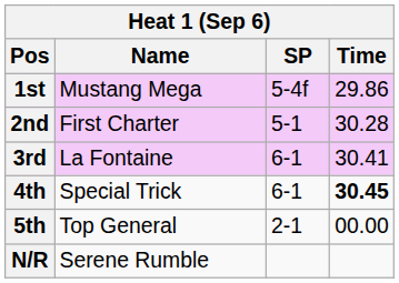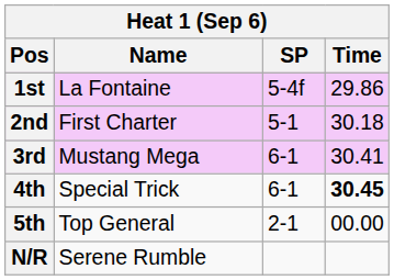 <table class="wikitable">
 <tr>
 <th colspan="6">Heat 1 (Sep 6)</th>
 </tr>
 <tr>
 <th width=20>Pos</th>
 <th width=150>Name</th>
 <th width=40>SP</th>
 <th width=40>Time</th>
 </tr>
 <tr style="background: #f4caf9;">
 <th>1st</th>
-<td>Mustang Mega</td>
+<td>La Fontaine</td>
 <td>5-4f</td>
 <td>29.86</td>
 </tr>
 <tr style="background: #f4caf9;">
 <th>2nd</th>
 <td>First Charter</td>
 <td>5-1</td>
-<td>30.28</td>
+<td>30.18</td>
 </tr>
 <tr style="background: #f4caf9;">
 <th>3rd</th>
-<td>La Fontaine</td>
+<td>Mustang Mega</td>
 <td>6-1</td>
 <td>30.41</td>
 </tr>
 <tr>
 <th>4th</th>
 <td>Special Trick</td>
 <td>6-1</td>
 <td><strong>30.45</strong></td>
 </tr>
 <tr>
 <th>5th</th>
 <td>Top General</td>
 <td>2-1</td>
 <td>00.00</td>
 </tr>
 <tr>
 <th>N/R</th>
 <td>Serene Rumble</td>
 <td></td>
 <td></td>
 </tr>
 </table>
